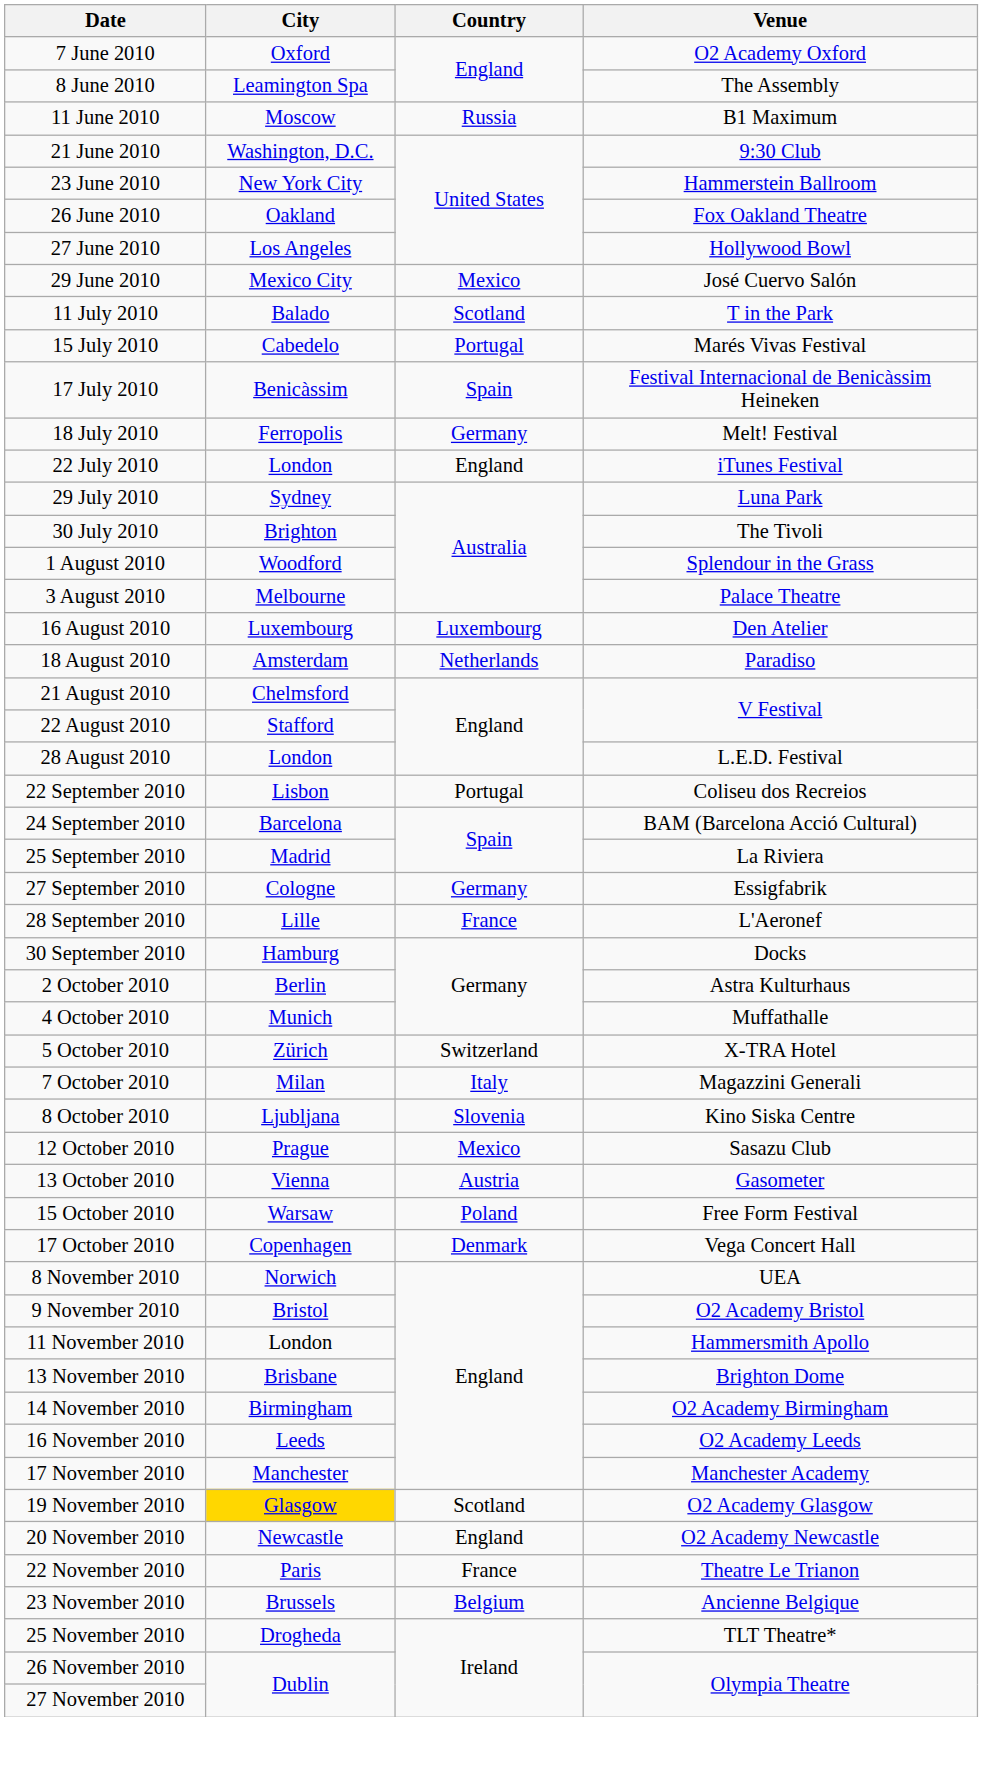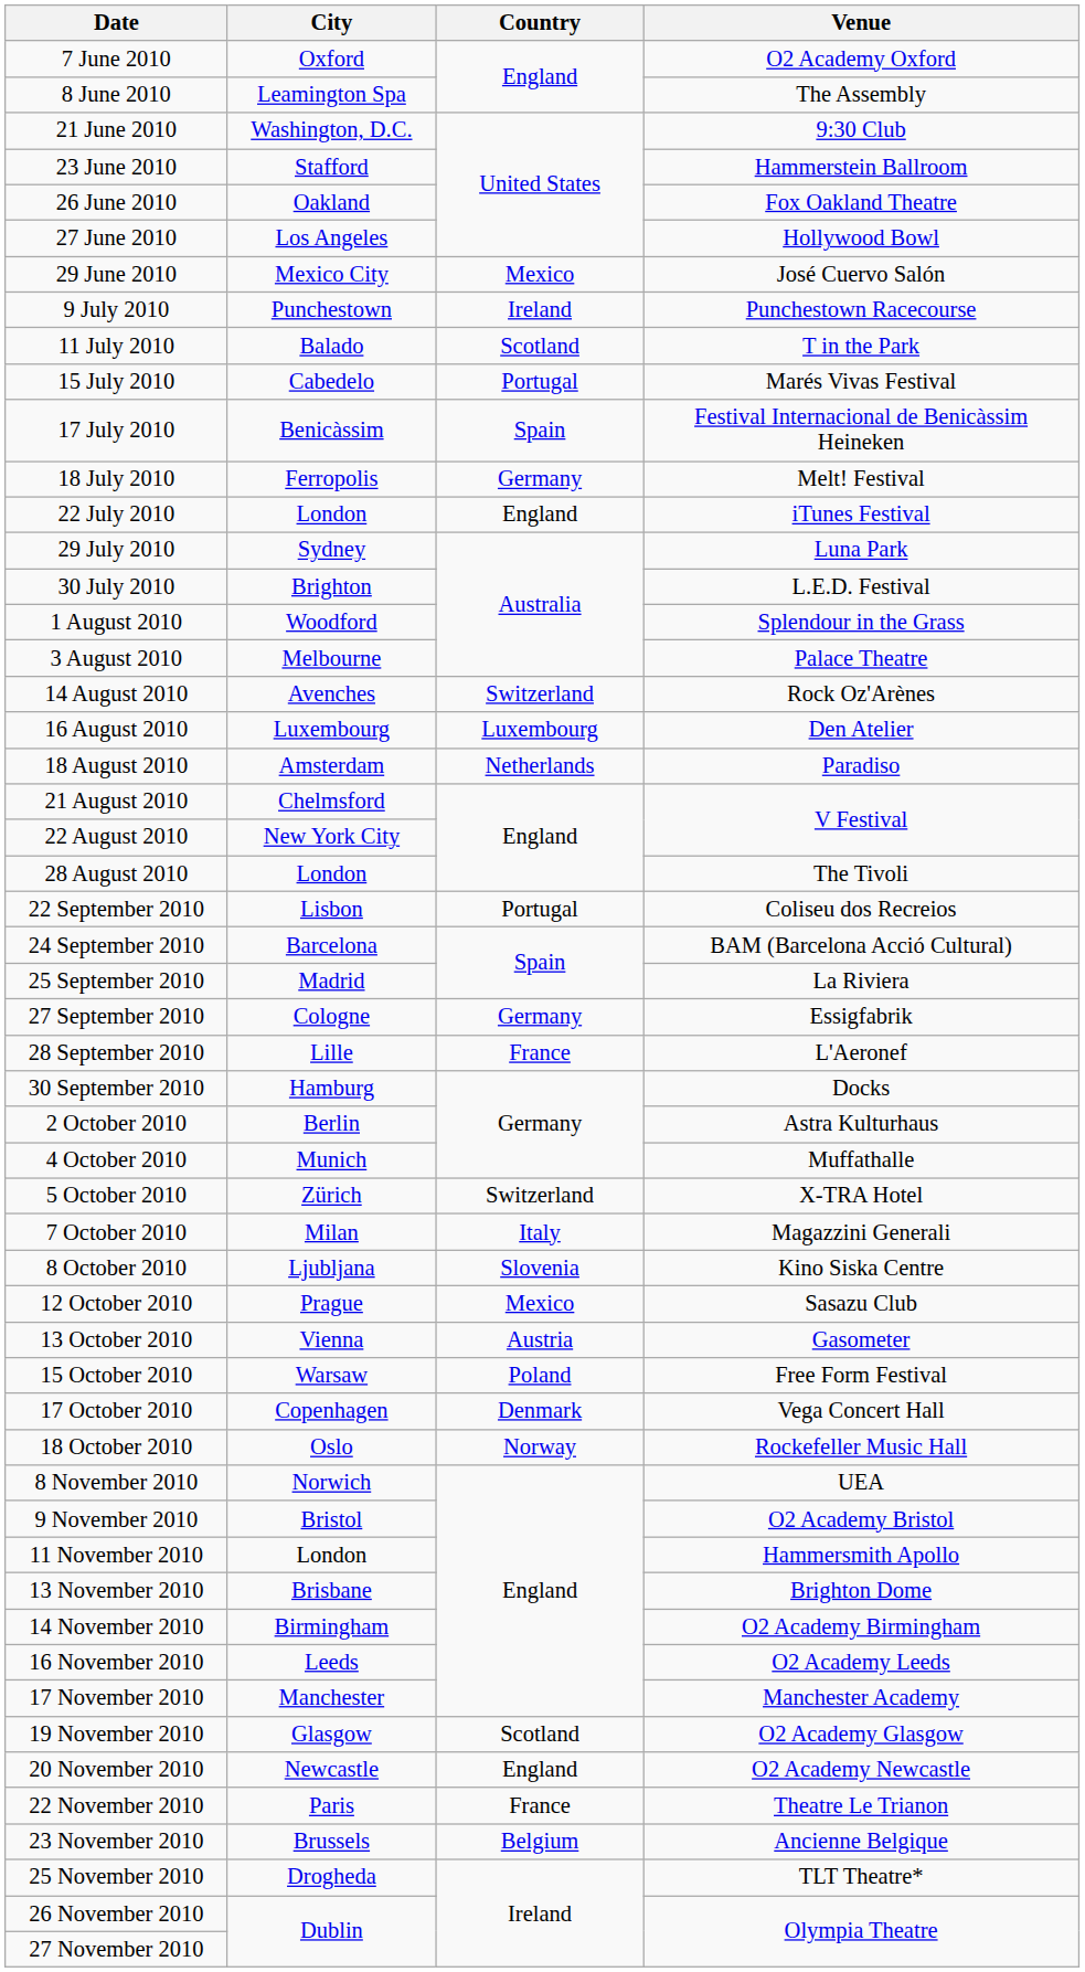 <table class="wikitable" style="text-align:center;">
 <tr>
 <th style="width:150px;">Date</th>
 <th style="width:140px;">City</th>
 <th style="width:140px;">Country</th>
 <th style="width:300px;">Venue</th>
 </tr>
 <tr>
 <td>7 June 2010</td>
 <td><a href='#'>Oxford</a></td>
 <td rowspan="2"><a href='#'>England</a></td>
 <td><a href='#'>O2 Academy Oxford</a></td>
 </tr>
 <tr>
 <td>8 June 2010</td>
 <td><a href='#'>Leamington Spa</a></td>
 <td>The Assembly</td>
 </tr>
 <tr>
-<td>11 June 2010</td>
-<td><a href='#'>Moscow</a></td>
-<td><a href='#'>Russia</a></td>
-<td>B1 Maximum</td>
-</tr>
-<tr>
 <td>21 June 2010</td>
 <td><a href='#'>Washington, D.C.</a></td>
 <td rowspan="4"><a href='#'>United States</a></td>
 <td><a href='#'>9:30 Club</a></td>
 </tr>
 <tr>
 <td>23 June 2010</td>
-<td><a href='#'>New York City</a></td>
+<td><a href='#'>Stafford</a></td>
 <td><a href='#'>Hammerstein Ballroom</a></td>
 </tr>
 <tr>
 <td>26 June 2010</td>
 <td><a href='#'>Oakland</a></td>
 <td><a href='#'>Fox Oakland Theatre</a></td>
 </tr>
 <tr>
 <td>27 June 2010</td>
 <td><a href='#'>Los Angeles</a></td>
 <td><a href='#'>Hollywood Bowl</a></td>
 </tr>
 <tr>
 <td>29 June 2010</td>
 <td><a href='#'>Mexico City</a></td>
 <td><a href='#'>Mexico</a></td>
 <td>José Cuervo Salón</td>
+</tr>
+<tr>
+<td>9 July 2010</td>
+<td><a href='#'>Punchestown</a></td>
+<td><a href='#'>Ireland</a></td>
+<td><a href='#'>Punchestown Racecourse</a></td>
 </tr>
 <tr>
 <td>11 July 2010</td>
 <td><a href='#'>Balado</a></td>
 <td><a href='#'>Scotland</a></td>
 <td><a href='#'>T in the Park</a></td>
 </tr>
 <tr>
 <td>15 July 2010</td>
 <td><a href='#'>Cabedelo</a></td>
 <td><a href='#'>Portugal</a></td>
 <td>Marés Vivas Festival</td>
 </tr>
 <tr>
 <td>17 July 2010</td>
 <td><a href='#'>Benicàssim</a></td>
 <td><a href='#'>Spain</a></td>
 <td><a href='#'>Festival Internacional de Benicàssim</a> Heineken</td>
 </tr>
 <tr>
 <td>18 July 2010</td>
 <td><a href='#'>Ferropolis</a></td>
 <td><a href='#'>Germany</a></td>
 <td>Melt! Festival</td>
 </tr>
 <tr>
 <td>22 July 2010</td>
 <td><a href='#'>London</a></td>
 <td>England</td>
 <td><a href='#'>iTunes Festival</a></td>
 </tr>
 <tr>
 <td>29 July 2010</td>
 <td><a href='#'>Sydney</a></td>
 <td rowspan="4"><a href='#'>Australia</a></td>
 <td><a href='#'>Luna Park</a></td>
 </tr>
 <tr>
 <td>30 July 2010</td>
 <td><a href='#'>Brighton</a></td>
-<td>The Tivoli</td>
+<td>L.E.D. Festival</td>
 </tr>
 <tr>
 <td>1 August 2010</td>
 <td><a href='#'>Woodford</a></td>
 <td><a href='#'>Splendour in the Grass</a></td>
 </tr>
 <tr>
 <td>3 August 2010</td>
 <td><a href='#'>Melbourne</a></td>
 <td><a href='#'>Palace Theatre</a></td>
+</tr>
+<tr>
+<td>14 August 2010</td>
+<td><a href='#'>Avenches</a></td>
+<td><a href='#'>Switzerland</a></td>
+<td>Rock Oz'Arènes</td>
 </tr>
 <tr>
 <td>16 August 2010</td>
 <td><a href='#'>Luxembourg</a></td>
 <td><a href='#'>Luxembourg</a></td>
 <td><a href='#'>Den Atelier</a></td>
 </tr>
 <tr>
 <td>18 August 2010</td>
 <td><a href='#'>Amsterdam</a></td>
 <td><a href='#'>Netherlands</a></td>
 <td><a href='#'>Paradiso</a></td>
 </tr>
 <tr>
 <td>21 August 2010</td>
 <td><a href='#'>Chelmsford</a></td>
 <td rowspan="3">England</td>
 <td rowspan="2"><a href='#'>V Festival</a></td>
 </tr>
 <tr>
 <td>22 August 2010</td>
-<td><a href='#'>Stafford</a></td>
+<td><a href='#'>New York City</a></td>
 </tr>
 <tr>
 <td>28 August 2010</td>
 <td><a href='#'>London</a></td>
-<td>L.E.D. Festival</td>
+<td>The Tivoli</td>
 </tr>
 <tr>
 <td>22 September 2010</td>
 <td><a href='#'>Lisbon</a></td>
 <td>Portugal</td>
 <td>Coliseu dos Recreios</td>
 </tr>
 <tr>
 <td>24 September 2010</td>
 <td><a href='#'>Barcelona</a></td>
 <td rowspan="2"><a href='#'>Spain</a></td>
 <td>BAM (Barcelona Acció Cultural)</td>
 </tr>
 <tr>
 <td>25 September 2010</td>
 <td><a href='#'>Madrid</a></td>
 <td>La Riviera</td>
 </tr>
 <tr>
 <td>27 September 2010</td>
 <td><a href='#'>Cologne</a></td>
 <td><a href='#'>Germany</a></td>
 <td>Essigfabrik</td>
 </tr>
 <tr>
 <td>28 September 2010</td>
 <td><a href='#'>Lille</a></td>
 <td><a href='#'>France</a></td>
 <td>L'Aeronef</td>
 </tr>
 <tr>
 <td>30 September 2010</td>
 <td><a href='#'>Hamburg</a></td>
 <td rowspan="3">Germany</td>
 <td>Docks</td>
 </tr>
 <tr>
 <td>2 October 2010</td>
 <td><a href='#'>Berlin</a></td>
 <td>Astra Kulturhaus</td>
 </tr>
 <tr>
 <td>4 October 2010</td>
 <td><a href='#'>Munich</a></td>
 <td>Muffathalle</td>
 </tr>
 <tr>
 <td>5 October 2010</td>
 <td><a href='#'>Zürich</a></td>
 <td>Switzerland</td>
 <td>X-TRA Hotel</td>
 </tr>
 <tr>
 <td>7 October 2010</td>
 <td><a href='#'>Milan</a></td>
 <td><a href='#'>Italy</a></td>
 <td>Magazzini Generali</td>
 </tr>
 <tr>
 <td>8 October 2010</td>
 <td><a href='#'>Ljubljana</a></td>
 <td><a href='#'>Slovenia</a></td>
 <td>Kino Siska Centre</td>
 </tr>
 <tr>
 <td>12 October 2010</td>
 <td><a href='#'>Prague</a></td>
 <td><a href='#'>Mexico</a></td>
 <td>Sasazu Club</td>
 </tr>
 <tr>
 <td>13 October 2010</td>
 <td><a href='#'>Vienna</a></td>
 <td><a href='#'>Austria</a></td>
 <td><a href='#'>Gasometer</a></td>
 </tr>
 <tr>
 <td>15 October 2010</td>
 <td><a href='#'>Warsaw</a></td>
 <td><a href='#'>Poland</a></td>
 <td>Free Form Festival</td>
 </tr>
 <tr>
 <td>17 October 2010</td>
 <td><a href='#'>Copenhagen</a></td>
 <td><a href='#'>Denmark</a></td>
 <td>Vega Concert Hall</td>
 </tr>
 <tr>
+<td>18 October 2010</td>
+<td><a href='#'>Oslo</a></td>
+<td><a href='#'>Norway</a></td>
+<td><a href='#'>Rockefeller Music Hall</a></td>
+</tr>
+<tr>
 <td>8 November 2010</td>
 <td><a href='#'>Norwich</a></td>
 <td rowspan="7">England</td>
 <td>UEA</td>
 </tr>
 <tr>
 <td>9 November 2010</td>
 <td><a href='#'>Bristol</a></td>
 <td><a href='#'>O2 Academy Bristol</a></td>
 </tr>
 <tr>
 <td>11 November 2010</td>
 <td>London</td>
 <td><a href='#'>Hammersmith Apollo</a></td>
 </tr>
 <tr>
 <td>13 November 2010</td>
 <td><a href='#'>Brisbane</a></td>
 <td><a href='#'>Brighton Dome</a></td>
 </tr>
 <tr>
 <td>14 November 2010</td>
 <td><a href='#'>Birmingham</a></td>
 <td><a href='#'>O2 Academy Birmingham</a></td>
 </tr>
 <tr>
 <td>16 November 2010</td>
 <td><a href='#'>Leeds</a></td>
 <td><a href='#'>O2 Academy Leeds</a></td>
 </tr>
 <tr>
 <td>17 November 2010</td>
 <td><a href='#'>Manchester</a></td>
 <td><a href='#'>Manchester Academy</a></td>
 </tr>
 <tr>
 <td>19 November 2010</td>
-<td style="background: gold;"><a href='#'>Glasgow</a></td>
+<td><a href='#'>Glasgow</a></td>
 <td>Scotland</td>
 <td><a href='#'>O2 Academy Glasgow</a></td>
 </tr>
 <tr>
 <td>20 November 2010</td>
 <td><a href='#'>Newcastle</a></td>
 <td>England</td>
 <td><a href='#'>O2 Academy Newcastle</a></td>
 </tr>
 <tr>
 <td>22 November 2010</td>
 <td><a href='#'>Paris</a></td>
 <td>France</td>
 <td><a href='#'>Theatre Le Trianon</a></td>
 </tr>
 <tr>
 <td>23 November 2010</td>
 <td><a href='#'>Brussels</a></td>
 <td><a href='#'>Belgium</a></td>
 <td><a href='#'>Ancienne Belgique</a></td>
 </tr>
 <tr>
 <td>25 November 2010</td>
 <td><a href='#'>Drogheda</a></td>
 <td rowspan=3>Ireland</td>
 <td>TLT Theatre*</td>
 </tr>
 <tr>
 <td>26 November 2010</td>
 <td rowspan="2"><a href='#'>Dublin</a></td>
 <td rowspan="2"><a href='#'>Olympia Theatre</a></td>
 </tr>
 <tr>
 <td>27 November 2010</td>
 </tr>
 </table>
